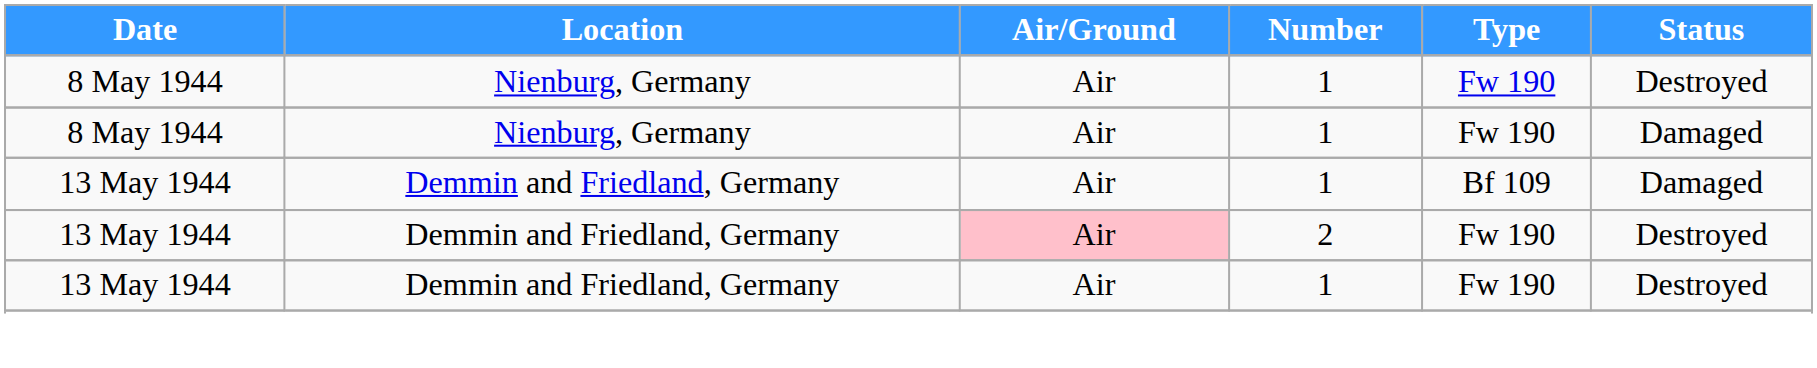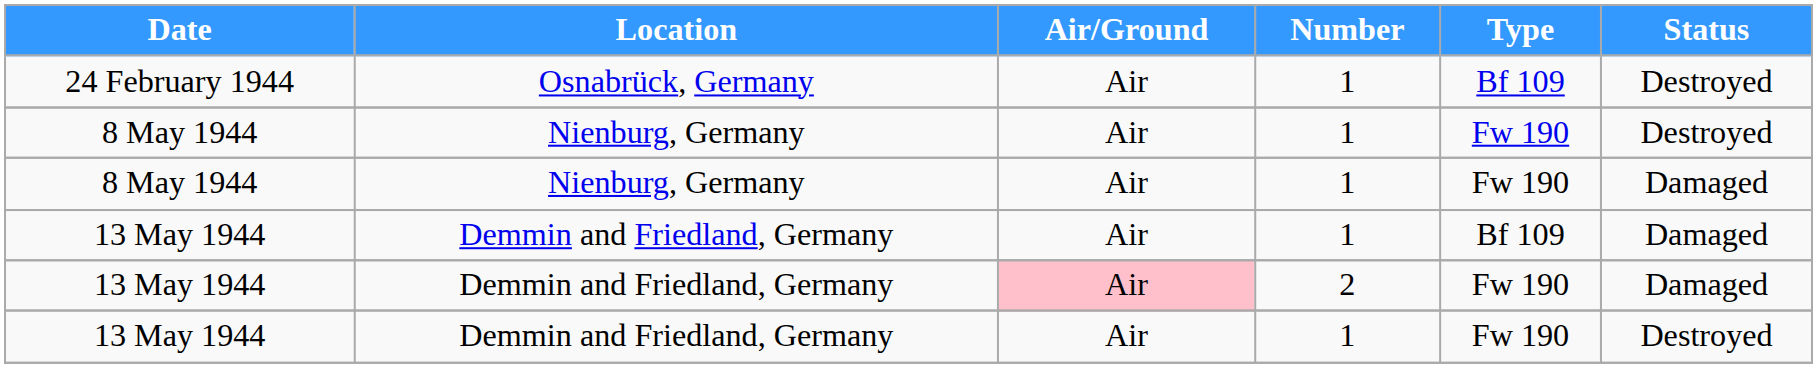 <table align=center class="wikitable" style="width:900px;">
 <tr style="color:white;">
 <th style="background-color: #3399ff">Date</th>
 <th style="background-color: #3399ff">Location</th>
 <th style="background-color: #3399ff">Air/Ground</th>
 <th style="background-color: #3399ff">Number</th>
 <th style="background-color: #3399ff">Type</th>
 <th style="background-color: #3399ff">Status</th>
+</tr>
+<tr>
+<td align=center>24 February 1944</td>
+<td align=center><a href='#'>Osnabrück</a>, <a href='#'>Germany</a></td>
+<td align=center>Air</td>
+<td align=center>1</td>
+<td align=center><a href='#'>Bf 109</a></td>
+<td align=center>Destroyed</td>
 </tr>
 <tr style="background: #eeeeee;">
 </tr>
 <tr>
 <td align=center>8 May 1944</td>
 <td align=center><a href='#'>Nienburg</a>, Germany</td>
 <td align=center>Air</td>
 <td align=center>1</td>
 <td align=center><a href='#'>Fw 190</a></td>
 <td align=center>Destroyed</td>
 </tr>
 <tr style="background: #eeeeee;">
 </tr>
 <tr>
 <td align=center>8 May 1944</td>
 <td align=center><a href='#'>Nienburg</a>, Germany</td>
 <td align=center>Air</td>
 <td align=center>1</td>
 <td align=center>Fw 190</td>
 <td align=center>Damaged</td>
 </tr>
 <tr style="background: #eeeeee;">
 </tr>
 <tr>
 <td align=center>13 May 1944</td>
 <td align=center><a href='#'>Demmin</a> and <a href='#'>Friedland</a>, Germany</td>
 <td align=center>Air</td>
 <td align=center>1</td>
 <td align=center>Bf 109</td>
 <td align=center>Damaged</td>
 </tr>
 <tr style="background: #eeeeee;">
 </tr>
 <tr>
 <td align=center>13 May 1944</td>
 <td align=center>Demmin and Friedland, Germany</td>
 <td align=center style="background: pink;">Air</td>
 <td align=center>2</td>
 <td align=center>Fw 190</td>
-<td align=center>Destroyed</td>
+<td align=center>Damaged</td>
 </tr>
 <tr style="background: #eeeeee;">
 </tr>
 <tr>
 <td align=center>13 May 1944</td>
 <td align=center>Demmin and Friedland, Germany</td>
 <td align=center>Air</td>
 <td align=center>1</td>
 <td align=center>Fw 190</td>
 <td align=center>Destroyed</td>
 </tr>
 <tr style="background: #eeeeee;">
 </tr>
 <tr>
 </tr>
 </table>
